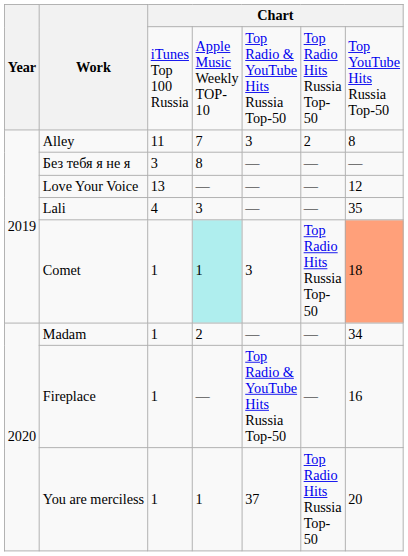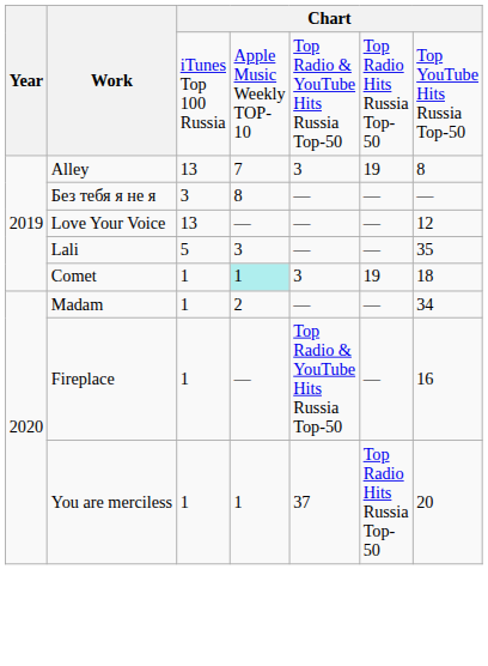 <table class="wikitable">
 <tr>
 <th rowspan="2">Year</th>
 <th rowspan="2">Work</th>
 <th colspan="5">Chart</th>
 </tr>
 <tr>
 <td width="40"><a href='#'>iTunes</a> Top 100 Russia</td>
 <td width="40"><a href='#'>Apple Music</a><br>Weekly TOP-10</td>
 <td width="40"><a href='#'>Top Radio & YouTube Hits</a> Russia Top-50</td>
 <td width="40"><a href='#'>Top Radio Hits</a> Russia Top-50</td>
 <td width="40"><a href='#'>Top YouTube Hits</a> Russia Top-50</td>
 </tr>
 <tr>
 <td rowspan="5">2019</td>
 <td>Alley</td>
-<td>11</td>
+<td>13</td>
 <td>7</td>
 <td>3</td>
-<td>2</td>
+<td>19</td>
 <td>8</td>
 </tr>
 <tr>
 <td>Без тебя я не я</td>
 <td>3</td>
 <td>8</td>
 <td>—</td>
 <td>—</td>
 <td>—</td>
 </tr>
 <tr>
 <td>Love Your Voice</td>
 <td>13</td>
 <td>—</td>
 <td>—</td>
 <td>—</td>
 <td>12</td>
 </tr>
 <tr>
 <td>Lali</td>
-<td>4</td>
+<td>5</td>
 <td>3</td>
 <td>—</td>
 <td>—</td>
 <td>35</td>
 </tr>
 <tr>
 <td>Comet</td>
 <td>1</td>
 <td style="background: paleturquoise;">1</td>
 <td>3</td>
-<td width="40"><a href='#'>Top Radio Hits</a> Russia Top-50</td>
-<td style="background: lightsalmon;">18</td>
+<td>19</td>
+<td>18</td>
 </tr>
 <tr>
 <td rowspan="3">2020</td>
 <td>Madam</td>
 <td>1</td>
 <td>2</td>
 <td>—</td>
 <td>—</td>
 <td>34</td>
 </tr>
 <tr>
 <td>Fireplace</td>
 <td>1</td>
 <td>—</td>
 <td width="40"><a href='#'>Top Radio & YouTube Hits</a> Russia Top-50</td>
 <td>—</td>
 <td>16</td>
 </tr>
 <tr>
 <td>You are merciless</td>
 <td>1</td>
 <td>1</td>
 <td>37</td>
 <td width="40"><a href='#'>Top Radio Hits</a> Russia Top-50</td>
 <td>20</td>
 </tr>
 </table>
